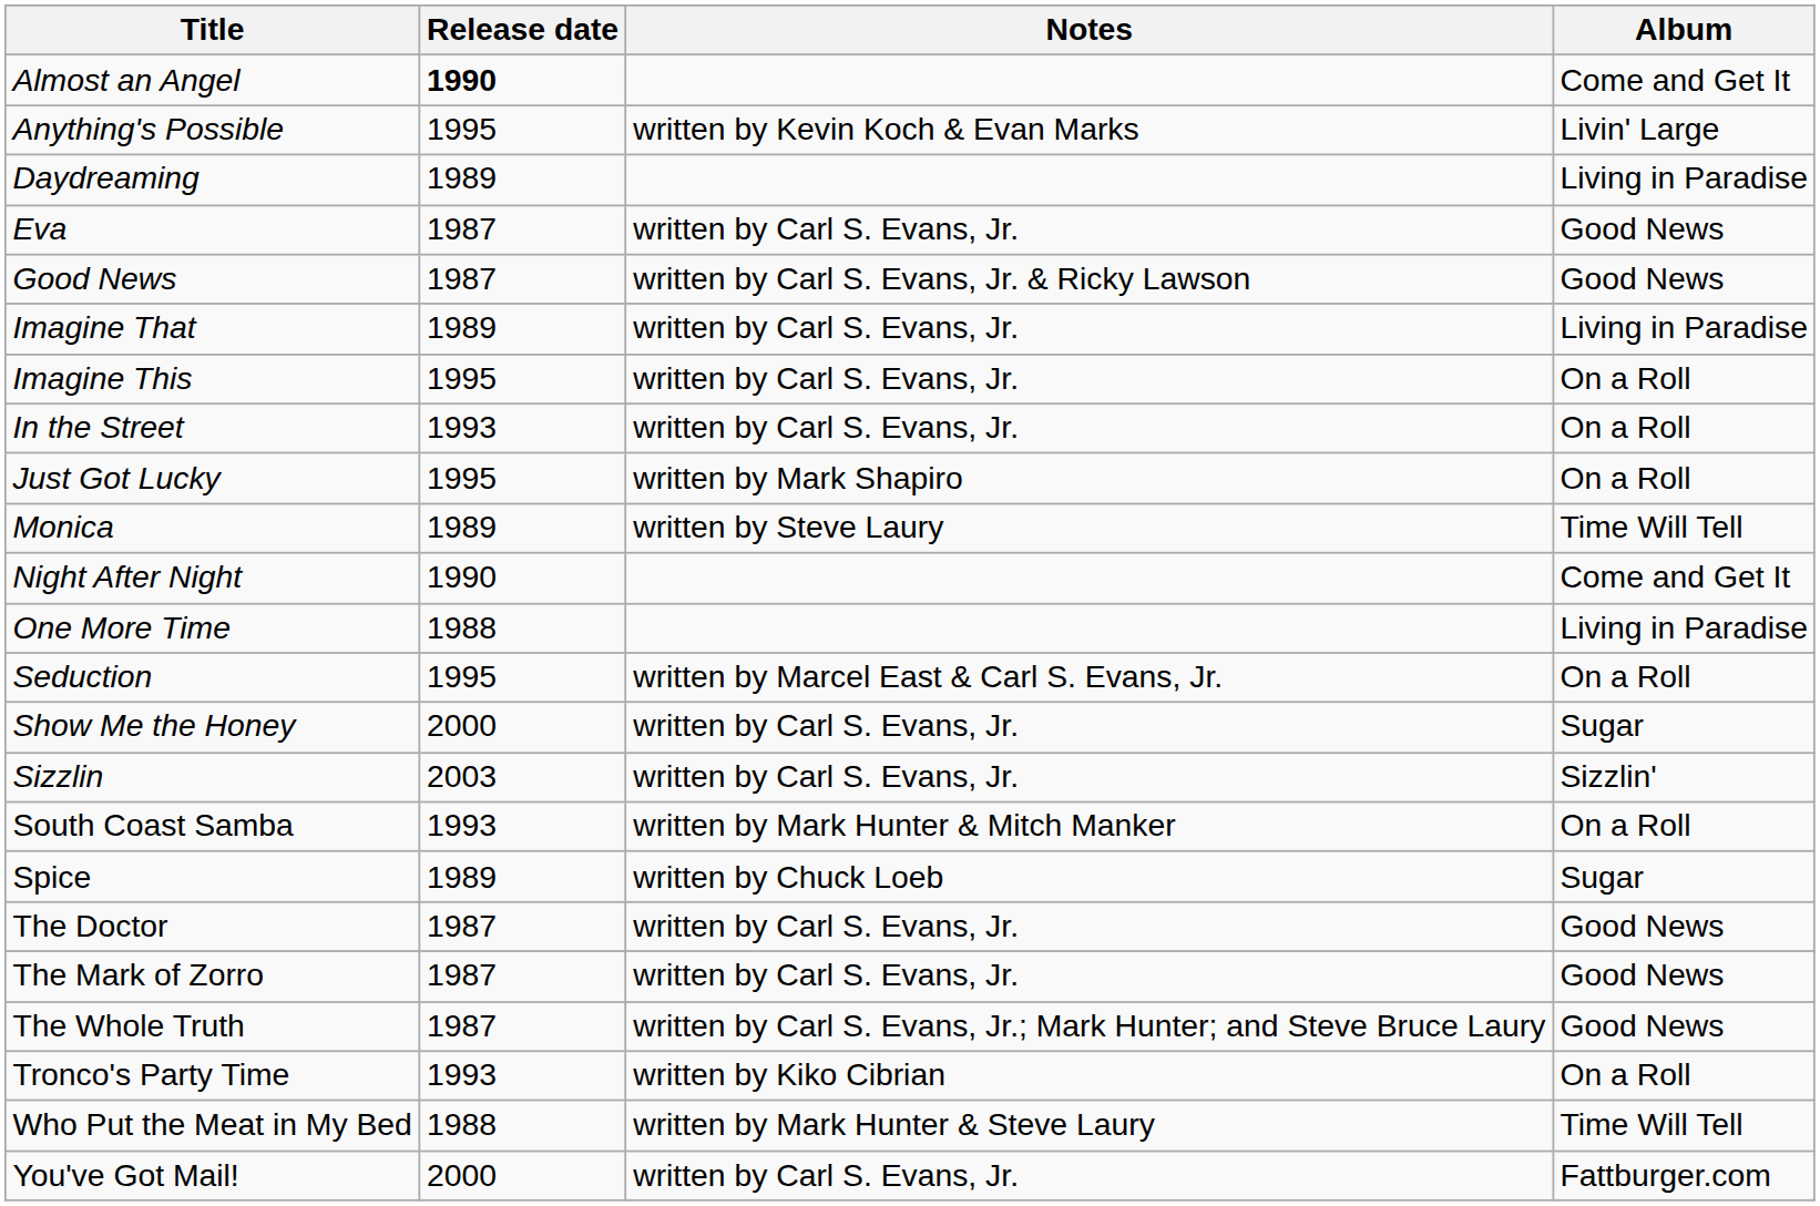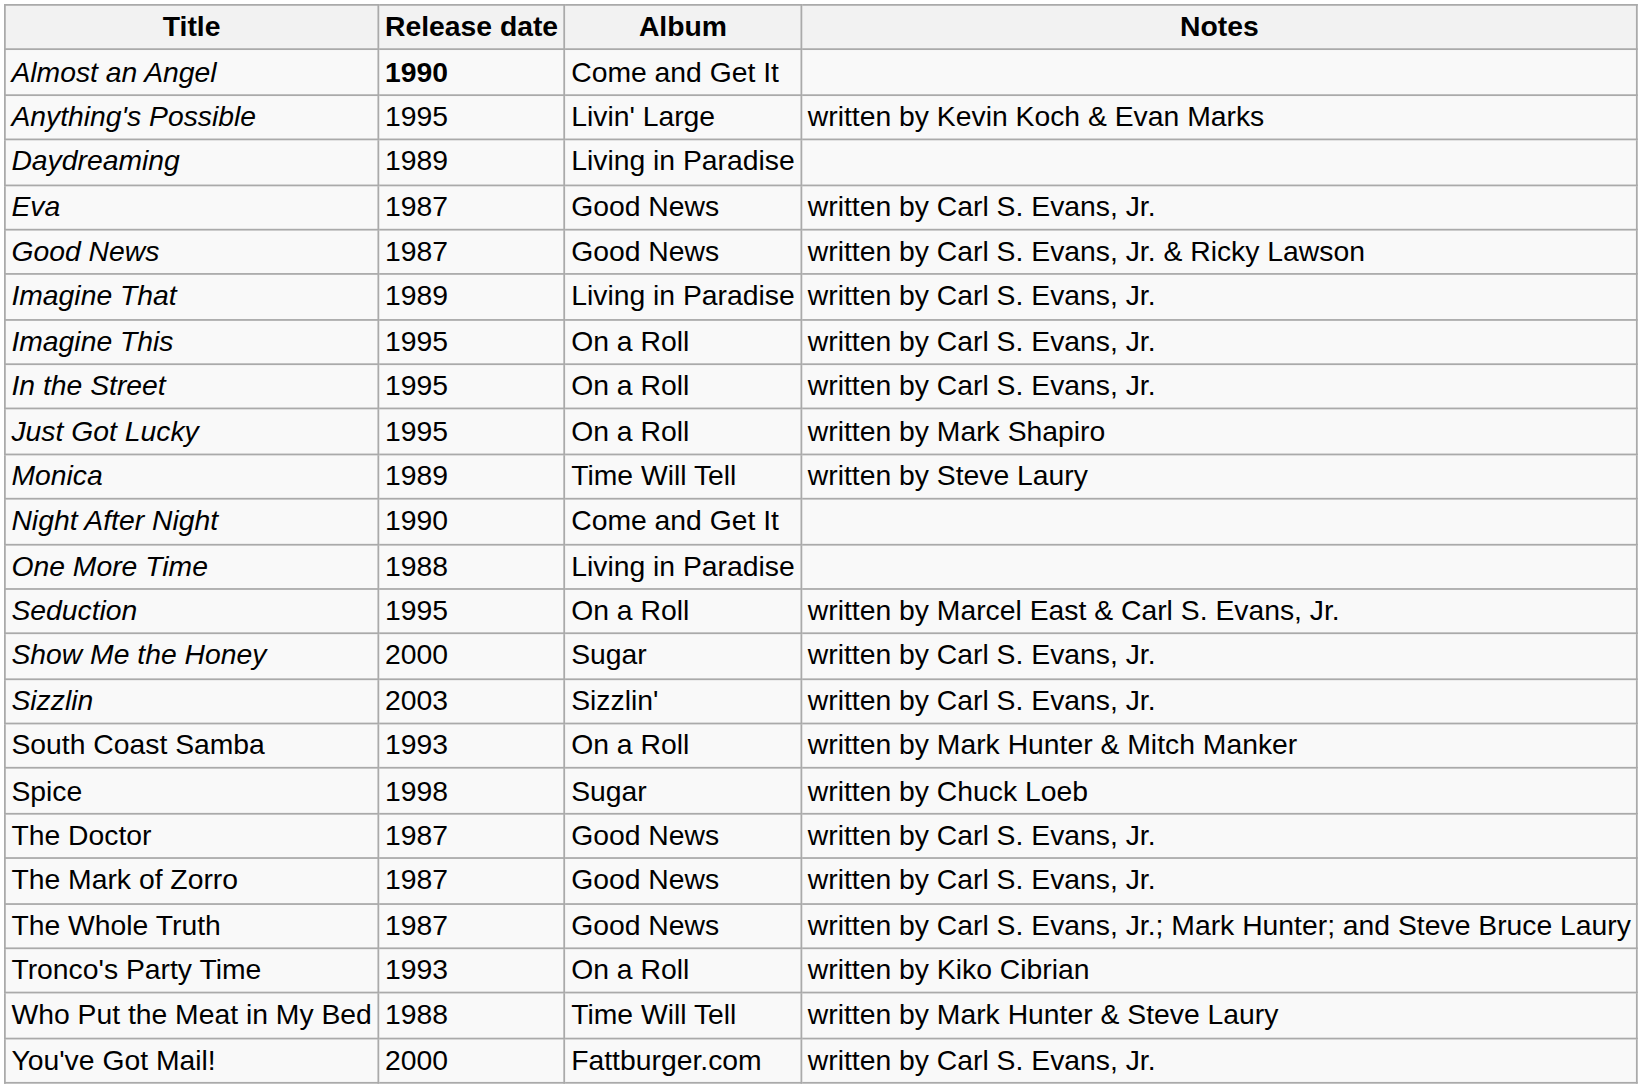 <table class="wikitable sortable">
 <tr>
 <th>Title</th>
 <th>Release date</th>
+<th>Album</th>
 <th>Notes</th>
-<th>Album</th>
 </tr>
 <tr>
 <td><em>Almost an Angel</em></td>
 <td><strong>1990</strong></td>
+<td>Come and Get It</td>
 <td></td>
-<td>Come and Get It</td>
 </tr>
 <tr>
 <td><em>Anything's Possible</em></td>
 <td>1995</td>
+<td>Livin' Large</td>
 <td>written by Kevin Koch & Evan Marks</td>
-<td>Livin' Large</td>
 </tr>
 <tr>
 <td><em>Daydreaming</em></td>
 <td>1989</td>
+<td>Living in Paradise</td>
 <td></td>
-<td>Living in Paradise</td>
 </tr>
 <tr>
 <td><em>Eva</em></td>
 <td>1987</td>
+<td>Good News</td>
 <td>written by Carl S. Evans, Jr.</td>
-<td>Good News</td>
 </tr>
 <tr>
 <td><em>Good News</em></td>
 <td>1987</td>
+<td>Good News</td>
 <td>written by Carl S. Evans, Jr. & Ricky Lawson</td>
-<td>Good News</td>
 </tr>
 <tr>
 <td><em>Imagine That</em></td>
 <td>1989</td>
+<td>Living in Paradise</td>
 <td>written by Carl S. Evans, Jr.</td>
-<td>Living in Paradise</td>
 </tr>
 <tr>
 <td><em>Imagine This</em></td>
 <td>1995</td>
+<td>On a Roll</td>
 <td>written by Carl S. Evans, Jr.</td>
-<td>On a Roll</td>
 </tr>
 <tr>
 <td><em>In the Street</em></td>
-<td>1993</td>
+<td>1995</td>
+<td>On a Roll</td>
 <td>written by Carl S. Evans, Jr.</td>
-<td>On a Roll</td>
 </tr>
 <tr>
 <td><em>Just Got Lucky</em></td>
 <td>1995</td>
+<td>On a Roll</td>
 <td>written by Mark Shapiro</td>
-<td>On a Roll</td>
 </tr>
 <tr>
 <td><em>Monica</em></td>
 <td>1989</td>
+<td>Time Will Tell</td>
 <td>written by Steve Laury</td>
-<td>Time Will Tell</td>
 </tr>
 <tr>
 <td><em>Night After Night</em></td>
 <td>1990</td>
+<td>Come and Get It</td>
 <td></td>
-<td>Come and Get It</td>
 </tr>
 <tr>
 <td><em>One More Time</em></td>
 <td>1988</td>
+<td>Living in Paradise</td>
 <td></td>
-<td>Living in Paradise</td>
 </tr>
 <tr>
 <td><em>Seduction</em></td>
 <td>1995</td>
+<td>On a Roll</td>
 <td>written by Marcel East & Carl S. Evans, Jr.</td>
-<td>On a Roll</td>
 </tr>
 <tr>
 <td><em>Show Me the Honey</em></td>
 <td>2000</td>
+<td>Sugar</td>
 <td>written by Carl S. Evans, Jr.</td>
-<td>Sugar</td>
 </tr>
 <tr>
 <td><em>Sizzlin<strong></td>
 <td>2003</td>
+<td>Sizzlin'</td>
 <td>written by Carl S. Evans, Jr.</td>
-<td>Sizzlin'</td>
 </tr>
 <tr>
 <td></em>South Coast Samba<em></td>
 <td>1993</td>
+<td>On a Roll</td>
 <td>written by Mark Hunter & Mitch Manker</td>
-<td>On a Roll</td>
 </tr>
 <tr>
 <td></em>Spice<em></td>
-<td>1989</td>
+<td>1998</td>
+<td>Sugar</td>
 <td>written by Chuck Loeb</td>
-<td>Sugar</td>
 </tr>
 <tr>
 <td></em>The Doctor<em></td>
 <td>1987</td>
+<td>Good News</td>
 <td>written by Carl S. Evans, Jr.</td>
-<td>Good News</td>
 </tr>
 <tr>
 <td></em>The Mark of Zorro<em></td>
 <td>1987</td>
+<td>Good News</td>
 <td>written by Carl S. Evans, Jr.</td>
-<td>Good News</td>
 </tr>
 <tr>
 <td></em>The Whole Truth<em></td>
 <td>1987</td>
+<td>Good News</td>
 <td>written by Carl S. Evans, Jr.; Mark Hunter; and Steve Bruce Laury</td>
-<td>Good News</td>
 </tr>
 <tr>
 <td></em>Tronco's Party Time<em></td>
 <td>1993</td>
+<td>On a Roll</td>
 <td>written by Kiko Cibrian</td>
-<td>On a Roll</td>
 </tr>
 <tr>
 <td></em>Who Put the Meat in My Bed<em></td>
 <td>1988</td>
+<td>Time Will Tell</td>
 <td>written by Mark Hunter & Steve Laury</td>
-<td>Time Will Tell</td>
 </tr>
 <tr>
 <td></em>You've Got Mail!<em></td>
 <td>2000</td>
+<td>Fattburger.com</td>
 <td>written by Carl S. Evans, Jr.</td>
-<td>Fattburger.com</td>
 </tr>
 </table>
